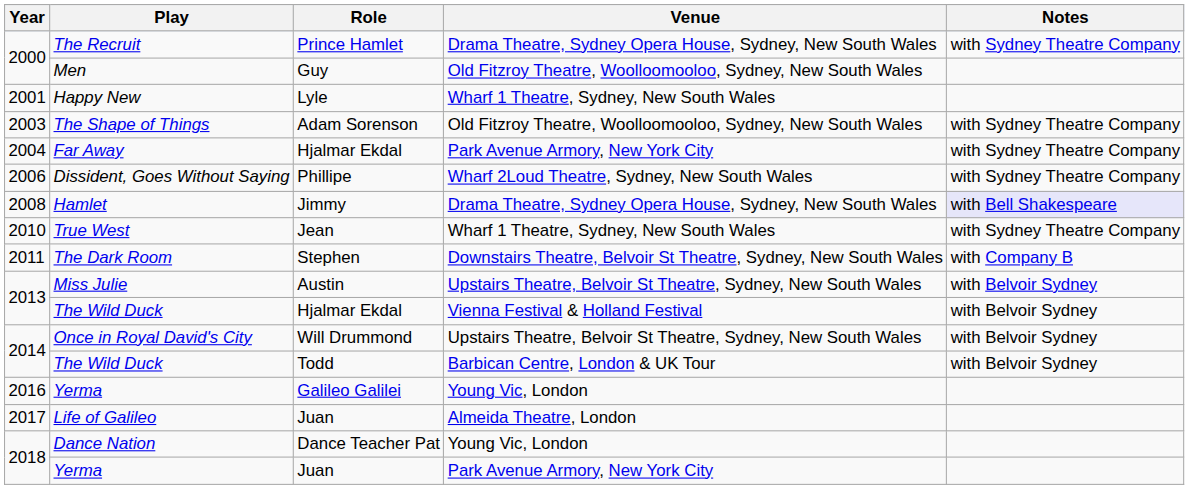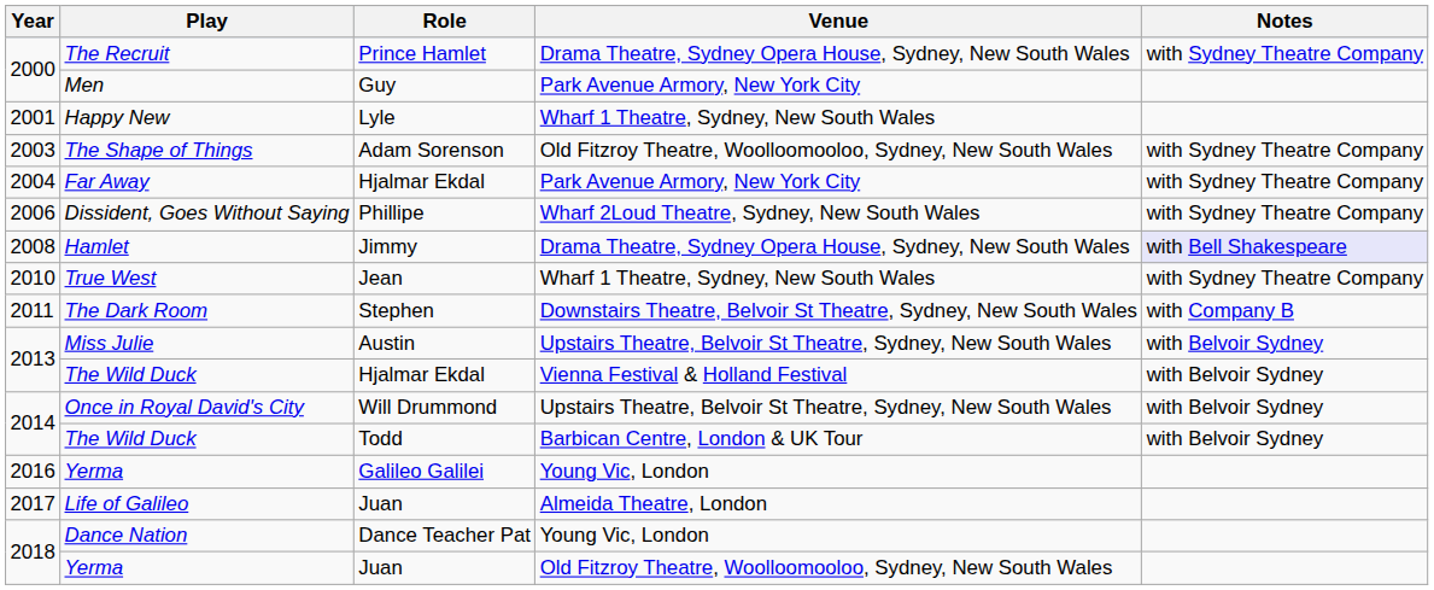 <table class="wikitable">
 <tr style="background:#b0c4de; text-align:center;">
 <th>Year</th>
 <th>Play</th>
 <th>Role</th>
 <th>Venue</th>
 <th>Notes</th>
 </tr>
 <tr>
 <td rowspan="2">2000</td>
 <td><em><a href='#'>The Recruit</a></em></td>
 <td><a href='#'>Prince Hamlet</a></td>
 <td><a href='#'>Drama Theatre, Sydney Opera House</a>, Sydney, New South Wales</td>
 <td>with <a href='#'>Sydney Theatre Company</a></td>
 </tr>
 <tr>
 <td><em>Men</em></td>
 <td>Guy</td>
-<td><a href='#'>Old Fitzroy Theatre</a>, <a href='#'>Woolloomooloo</a>, Sydney, New South Wales</td>
+<td><a href='#'>Park Avenue Armory</a>, <a href='#'>New York City</a></td>
 <td></td>
 </tr>
 <tr>
 <td>2001</td>
 <td><em>Happy New</em></td>
 <td>Lyle</td>
 <td><a href='#'>Wharf 1 Theatre</a>, Sydney, New South Wales</td>
 <td></td>
 </tr>
 <tr>
 <td>2003</td>
 <td><em><a href='#'>The Shape of Things</a></em></td>
 <td>Adam Sorenson</td>
 <td>Old Fitzroy Theatre, Woolloomooloo, Sydney, New South Wales</td>
 <td>with Sydney Theatre Company</td>
 </tr>
 <tr>
 <td>2004</td>
 <td><em><a href='#'>Far Away</a></em></td>
 <td>Hjalmar Ekdal</td>
 <td><a href='#'>Park Avenue Armory</a>, <a href='#'>New York City</a></td>
 <td>with Sydney Theatre Company</td>
 </tr>
 <tr>
 <td>2006</td>
 <td><em>Dissident, Goes Without Saying</em></td>
 <td>Phillipe</td>
 <td><a href='#'>Wharf 2Loud Theatre</a>, Sydney, New South Wales</td>
 <td>with Sydney Theatre Company</td>
 </tr>
 <tr>
 <td>2008</td>
 <td><em><a href='#'>Hamlet</a></em></td>
 <td>Jimmy</td>
 <td><a href='#'>Drama Theatre, Sydney Opera House</a>, Sydney, New South Wales</td>
 <td style="background: lavender;">with <a href='#'>Bell Shakespeare</a></td>
 </tr>
 <tr>
 <td>2010</td>
 <td><em><a href='#'>True West</a></em></td>
 <td>Jean</td>
 <td>Wharf 1 Theatre, Sydney, New South Wales</td>
 <td>with Sydney Theatre Company</td>
 </tr>
 <tr>
 <td>2011</td>
 <td><em><a href='#'>The Dark Room</a></em></td>
 <td>Stephen</td>
 <td><a href='#'>Downstairs Theatre, Belvoir St Theatre</a>, Sydney, New South Wales</td>
 <td>with <a href='#'>Company B</a></td>
 </tr>
 <tr>
 <td rowspan="2">2013</td>
 <td><em><a href='#'>Miss Julie</a></em></td>
 <td>Austin</td>
 <td><a href='#'>Upstairs Theatre, Belvoir St Theatre</a>, Sydney, New South Wales</td>
 <td>with <a href='#'>Belvoir Sydney</a></td>
 </tr>
 <tr>
 <td><em><a href='#'>The Wild Duck</a></em></td>
 <td>Hjalmar Ekdal</td>
 <td><a href='#'>Vienna Festival</a> & <a href='#'>Holland Festival</a></td>
 <td>with Belvoir Sydney</td>
 </tr>
 <tr>
 <td rowspan="2">2014</td>
 <td><em><a href='#'>Once in Royal David's City</a></em></td>
 <td>Will Drummond</td>
 <td>Upstairs Theatre, Belvoir St Theatre, Sydney, New South Wales</td>
 <td>with Belvoir Sydney</td>
 </tr>
 <tr>
 <td><em><a href='#'>The Wild Duck</a></em></td>
 <td>Todd</td>
 <td><a href='#'>Barbican Centre</a>, <a href='#'>London</a> & UK Tour</td>
 <td>with Belvoir Sydney</td>
 </tr>
 <tr>
 <td>2016</td>
 <td><em><a href='#'>Yerma</a></em></td>
 <td><a href='#'>Galileo Galilei</a></td>
 <td><a href='#'>Young Vic</a>, London</td>
 <td></td>
 </tr>
 <tr>
 <td>2017</td>
 <td><em><a href='#'>Life of Galileo</a></em></td>
 <td>Juan</td>
 <td><a href='#'>Almeida Theatre</a>, London</td>
 <td></td>
 </tr>
 <tr>
 <td rowspan="2">2018</td>
 <td><em><a href='#'>Dance Nation</a></em></td>
 <td>Dance Teacher Pat</td>
 <td>Young Vic, London</td>
 <td></td>
 </tr>
 <tr>
 <td><em><a href='#'>Yerma</a></em></td>
 <td>Juan</td>
-<td><a href='#'>Park Avenue Armory</a>, <a href='#'>New York City</a></td>
+<td><a href='#'>Old Fitzroy Theatre</a>, <a href='#'>Woolloomooloo</a>, Sydney, New South Wales</td>
 <td></td>
 </tr>
 </table>
